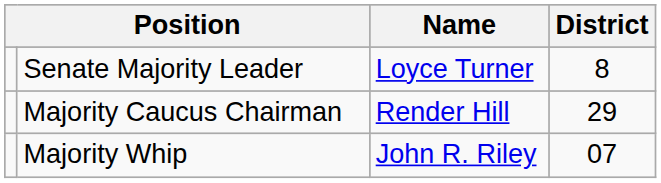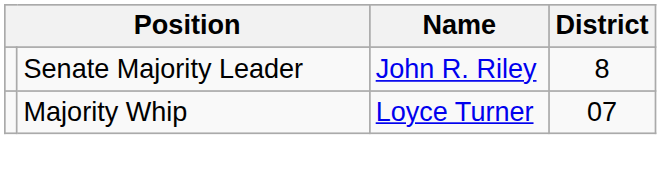 <table class="wikitable">
 <tr>
 <th colspan=2 align=center>Position</th>
 <th width="099" align=center>Name</th>
 <th align=center>District</th>
 </tr>
 <tr>
 <td></td>
 <td width="201">Senate Majority Leader</td>
-<td><a href='#'>Loyce Turner</a></td>
+<td><a href='#'>John R. Riley</a></td>
 <td align=center>8</td>
 </tr>
 <tr>
 <td></td>
-<td>Majority Caucus Chairman</td>
-<td><a href='#'>Render Hill</a></td>
-<td align=center>29</td>
-</tr>
-<tr>
-<td></td>
 <td>Majority Whip</td>
-<td><a href='#'>John R. Riley</a></td>
+<td><a href='#'>Loyce Turner</a></td>
 <td align=center>07</td>
 </tr>
 </table>
